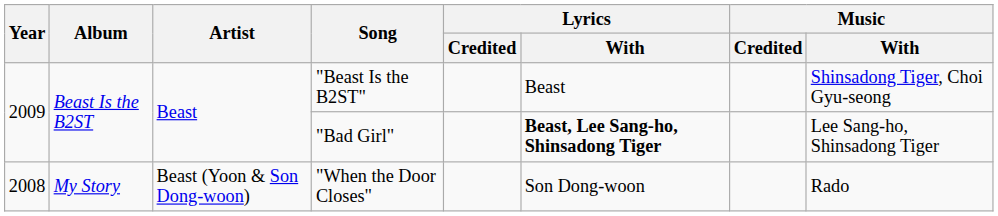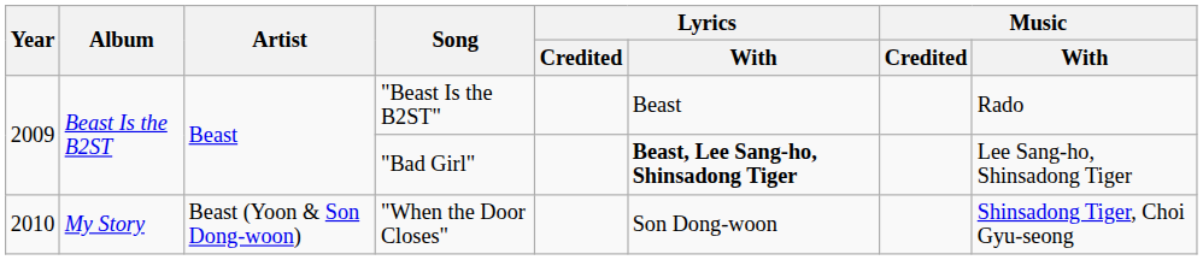 <table class="wikitable">
 <tr>
 <th rowspan="2">Year</th>
 <th rowspan="2">Album</th>
 <th rowspan="2">Artist</th>
 <th rowspan="2">Song</th>
 <th colspan="2">Lyrics</th>
 <th colspan="2">Music</th>
 </tr>
 <tr>
 <th>Credited</th>
 <th>With</th>
 <th>Credited</th>
 <th>With</th>
 </tr>
 <tr>
 <td rowspan="2">2009</td>
 <td rowspan="2"><em><a href='#'>Beast Is the B2ST</a></em></td>
 <td rowspan="2"><a href='#'>Beast</a></td>
 <td>"Beast Is the B2ST"</td>
 <td></td>
 <td>Beast</td>
 <td></td>
-<td><a href='#'>Shinsadong Tiger</a>, Choi Gyu-seong</td>
+<td>Rado</td>
 </tr>
 <tr>
 <td>"Bad Girl"</td>
 <td></td>
 <td><strong>Beast, Lee Sang-ho, Shinsadong Tiger</strong></td>
 <td></td>
 <td>Lee Sang-ho, Shinsadong Tiger</td>
 </tr>
 <tr>
-<td>2008</td>
+<td>2010</td>
 <td><em><a href='#'>My Story</a></em></td>
 <td>Beast (Yoon & <a href='#'>Son Dong-woon</a>)</td>
 <td>"When the Door Closes"</td>
 <td></td>
 <td>Son Dong-woon</td>
 <td></td>
-<td>Rado</td>
+<td><a href='#'>Shinsadong Tiger</a>, Choi Gyu-seong</td>
 </tr>
 </table>
